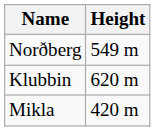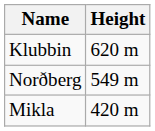 <table class="wikitable">
 <tr>
 <th>Name</th>
 <th>Height</th>
 </tr>
 <tr>
+<td>Klubbin</td>
+<td>620 m</td>
+</tr>
+<tr>
 <td>Norðberg</td>
 <td>549 m</td>
-</tr>
-<tr>
-<td>Klubbin</td>
-<td>620 m</td>
 </tr>
 <tr>
 <td>Mikla</td>
 <td>420 m</td>
 </tr>
 </table>
